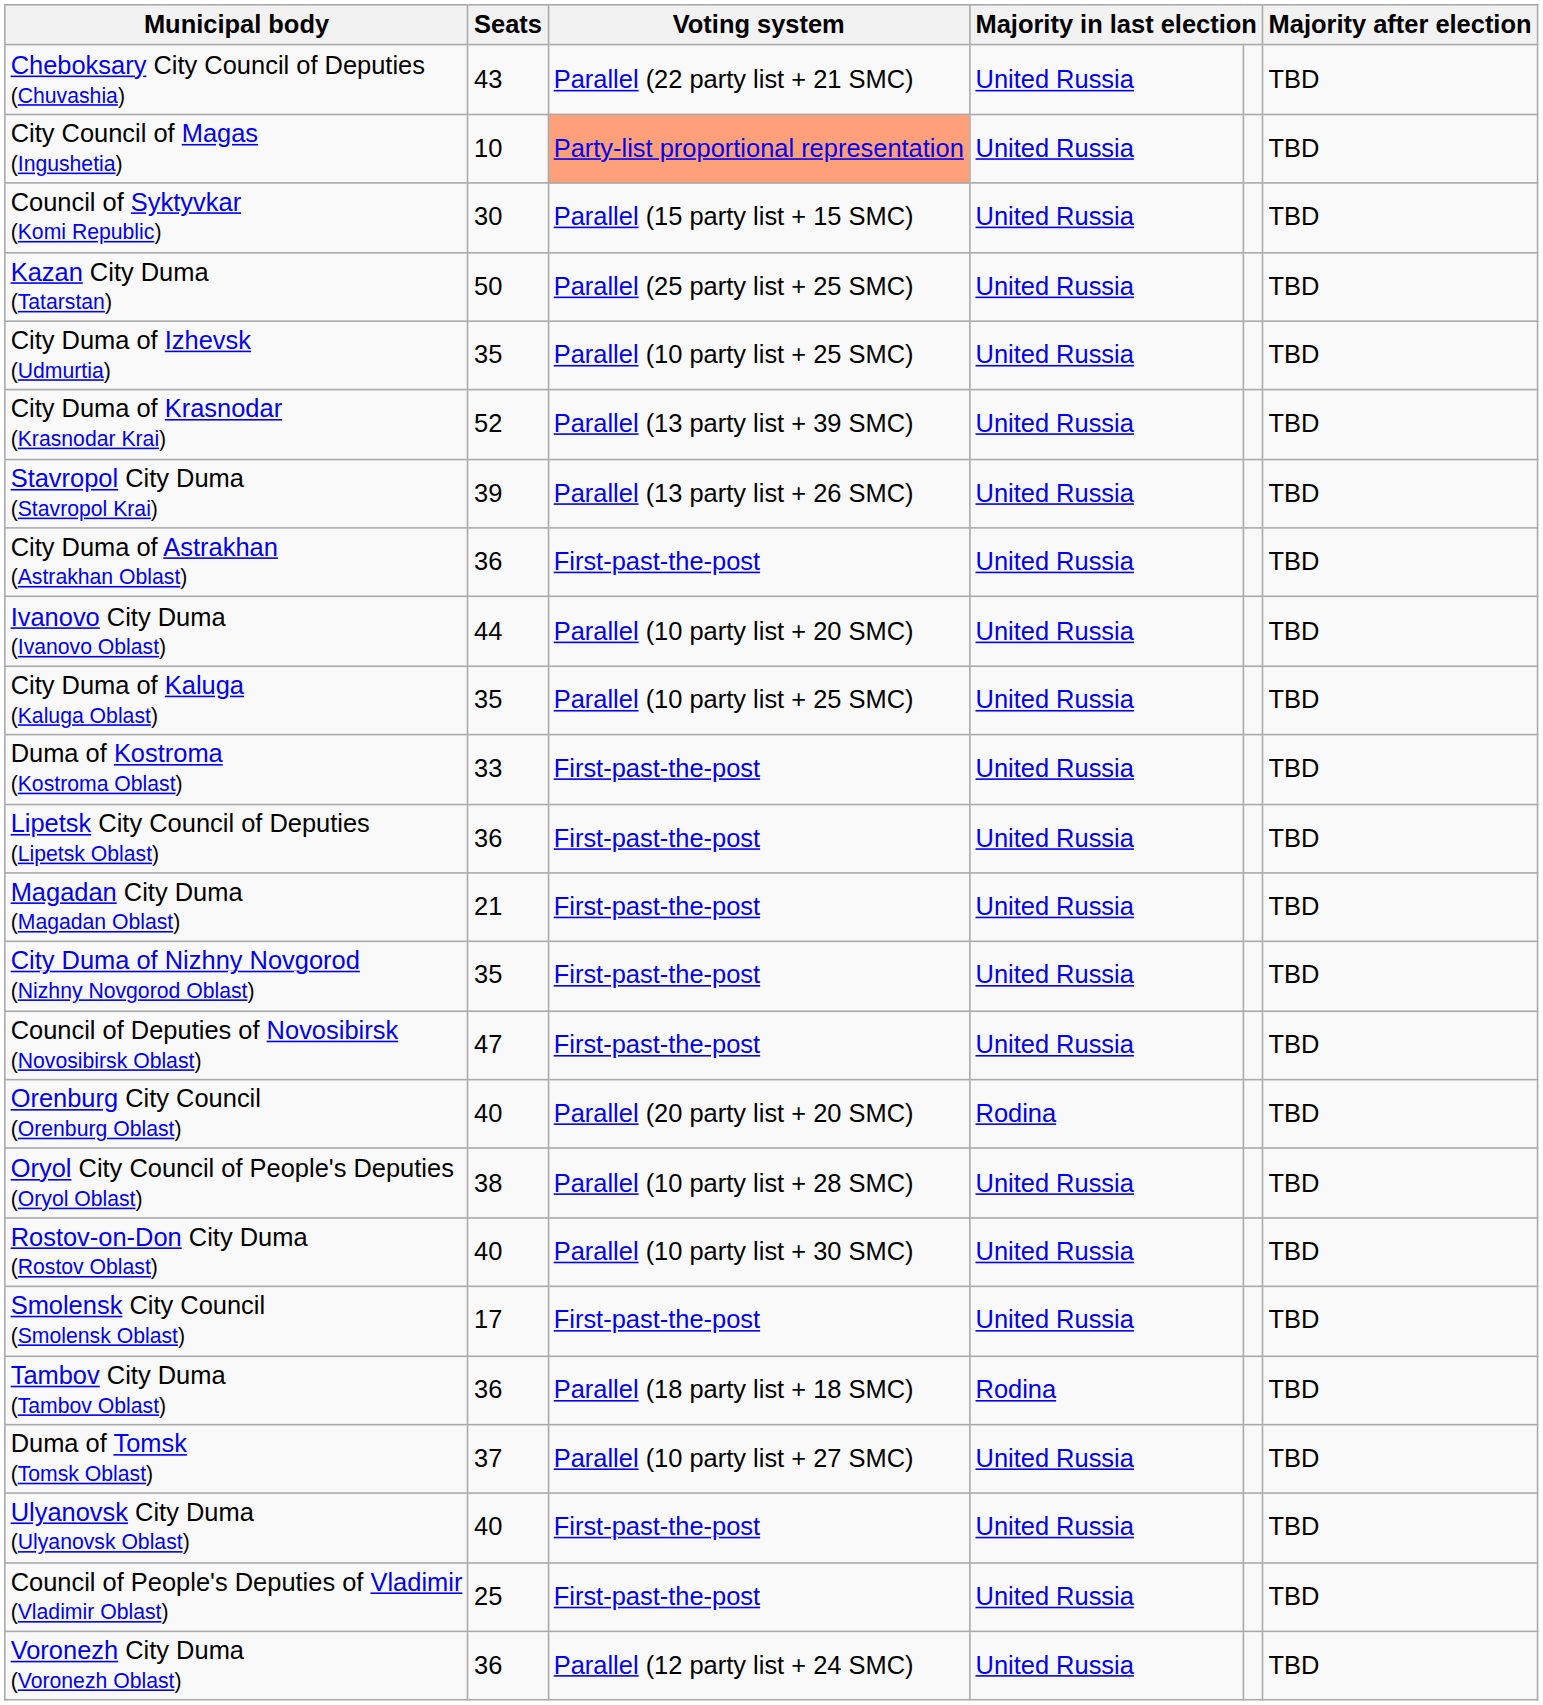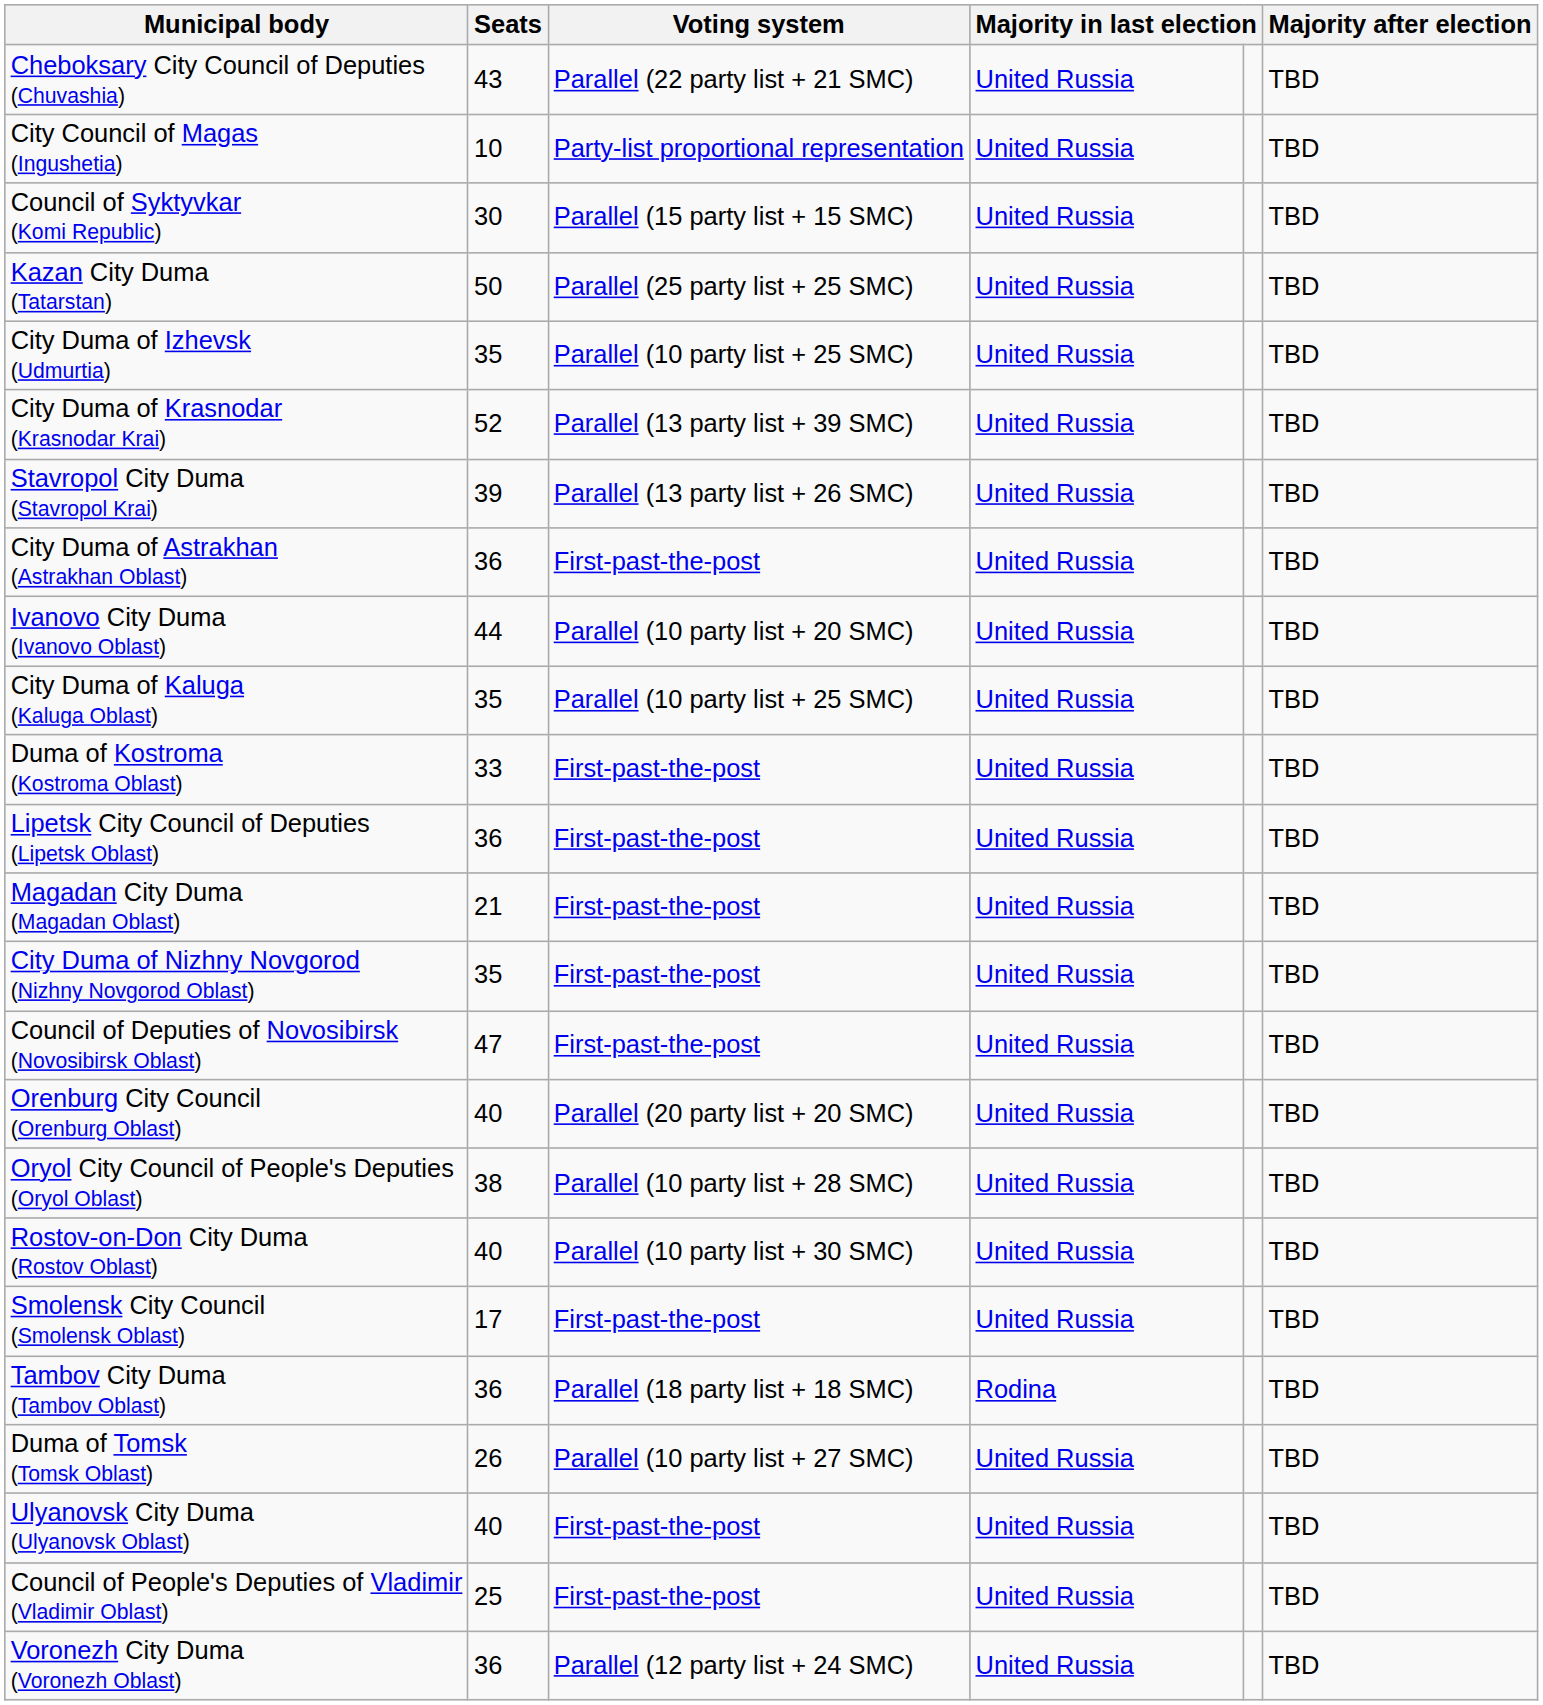 <table class="wikitable">
 <tr>
 <th>Municipal body</th>
 <th>Seats</th>
 <th>Voting system</th>
 <th colspan=2>Majority in last election</th>
 <th colspan=2>Majority after election</th>
 </tr>
 <tr>
 <td><a href='#'>Cheboksary</a> City Council of Deputies<br><small>(<a href='#'>Chuvashia</a>)</small></td>
 <td>43</td>
 <td><a href='#'>Parallel</a> (22 party list + 21 SMC)</td>
 <td><a href='#'>United Russia</a></td>
 <td></td>
 <td colspan=2>TBD</td>
 </tr>
 <tr>
 <td>City Council of <a href='#'>Magas</a><br><small>(<a href='#'>Ingushetia</a>)</small></td>
 <td>10</td>
-<td style="background: lightsalmon;"><a href='#'>Party-list proportional representation</a></td>
+<td><a href='#'>Party-list proportional representation</a></td>
 <td><a href='#'>United Russia</a></td>
 <td></td>
 <td colspan=2>TBD</td>
 </tr>
 <tr>
 <td>Council of <a href='#'>Syktyvkar</a><br><small>(<a href='#'>Komi Republic</a>)</small></td>
 <td>30</td>
 <td><a href='#'>Parallel</a> (15 party list + 15 SMC)</td>
 <td><a href='#'>United Russia</a></td>
 <td></td>
 <td colspan=2>TBD</td>
 </tr>
 <tr>
 <td><a href='#'>Kazan</a> City Duma<br><small>(<a href='#'>Tatarstan</a>)</small></td>
 <td>50</td>
 <td><a href='#'>Parallel</a> (25 party list + 25 SMC)</td>
 <td><a href='#'>United Russia</a></td>
 <td></td>
 <td colspan=2>TBD</td>
 </tr>
 <tr>
 <td>City Duma of <a href='#'>Izhevsk</a><br><small>(<a href='#'>Udmurtia</a>)</small></td>
 <td>35</td>
 <td><a href='#'>Parallel</a> (10 party list + 25 SMC)</td>
 <td><a href='#'>United Russia</a></td>
 <td></td>
 <td colspan=2>TBD</td>
 </tr>
 <tr>
 <td>City Duma of <a href='#'>Krasnodar</a><br><small>(<a href='#'>Krasnodar Krai</a>)</small></td>
 <td>52</td>
 <td><a href='#'>Parallel</a> (13 party list + 39 SMC)</td>
 <td><a href='#'>United Russia</a></td>
 <td></td>
 <td colspan=2>TBD</td>
 </tr>
 <tr>
 <td><a href='#'>Stavropol</a> City Duma<br><small>(<a href='#'>Stavropol Krai</a>)</small></td>
 <td>39</td>
 <td><a href='#'>Parallel</a> (13 party list + 26 SMC)</td>
 <td><a href='#'>United Russia</a></td>
 <td></td>
 <td colspan=2>TBD</td>
 </tr>
 <tr>
 <td>City Duma of <a href='#'>Astrakhan</a><br><small>(<a href='#'>Astrakhan Oblast</a>)</small></td>
 <td>36</td>
 <td><a href='#'>First-past-the-post</a></td>
 <td><a href='#'>United Russia</a></td>
 <td></td>
 <td colspan=2>TBD</td>
 </tr>
 <tr>
 <td><a href='#'>Ivanovo</a> City Duma<br><small>(<a href='#'>Ivanovo Oblast</a>)</small></td>
 <td>44</td>
 <td><a href='#'>Parallel</a> (10 party list + 20 SMC)</td>
 <td><a href='#'>United Russia</a></td>
 <td></td>
 <td colspan=2>TBD</td>
 </tr>
 <tr>
 <td>City Duma of <a href='#'>Kaluga</a><br><small>(<a href='#'>Kaluga Oblast</a>)</small></td>
 <td>35</td>
 <td><a href='#'>Parallel</a> (10 party list + 25 SMC)</td>
 <td><a href='#'>United Russia</a></td>
 <td></td>
 <td colspan=2>TBD</td>
 </tr>
 <tr>
 <td>Duma of <a href='#'>Kostroma</a><br><small>(<a href='#'>Kostroma Oblast</a>)</small></td>
 <td>33</td>
 <td><a href='#'>First-past-the-post</a></td>
 <td><a href='#'>United Russia</a></td>
 <td></td>
 <td colspan=2>TBD</td>
 </tr>
 <tr>
 <td><a href='#'>Lipetsk</a> City Council of Deputies<br><small>(<a href='#'>Lipetsk Oblast</a>)</small></td>
 <td>36</td>
 <td><a href='#'>First-past-the-post</a></td>
 <td><a href='#'>United Russia</a></td>
 <td></td>
 <td colspan=2>TBD</td>
 </tr>
 <tr>
 <td><a href='#'>Magadan</a> City Duma<br><small>(<a href='#'>Magadan Oblast</a>)</small></td>
 <td>21</td>
 <td><a href='#'>First-past-the-post</a></td>
 <td><a href='#'>United Russia</a></td>
 <td></td>
 <td colspan=2>TBD</td>
 </tr>
 <tr>
 <td><a href='#'>City Duma of Nizhny Novgorod</a><br><small>(<a href='#'>Nizhny Novgorod Oblast</a>)</small></td>
 <td>35</td>
 <td><a href='#'>First-past-the-post</a></td>
 <td><a href='#'>United Russia</a></td>
 <td></td>
 <td colspan=2>TBD</td>
 </tr>
 <tr>
 <td>Council of Deputies of <a href='#'>Novosibirsk</a><br><small>(<a href='#'>Novosibirsk Oblast</a>)</small></td>
 <td>47</td>
 <td><a href='#'>First-past-the-post</a></td>
 <td><a href='#'>United Russia</a></td>
 <td></td>
 <td colspan=2>TBD</td>
 </tr>
 <tr>
 <td><a href='#'>Orenburg</a> City Council<br><small>(<a href='#'>Orenburg Oblast</a>)</small></td>
 <td>40</td>
 <td><a href='#'>Parallel</a> (20 party list + 20 SMC)</td>
-<td><a href='#'>Rodina</a></td>
+<td><a href='#'>United Russia</a></td>
 <td></td>
 <td colspan=2>TBD</td>
 </tr>
 <tr>
 <td><a href='#'>Oryol</a> City Council of People's Deputies<br><small>(<a href='#'>Oryol Oblast</a>)</small></td>
 <td>38</td>
 <td><a href='#'>Parallel</a> (10 party list + 28 SMC)</td>
 <td><a href='#'>United Russia</a></td>
 <td></td>
 <td colspan=2>TBD</td>
 </tr>
 <tr>
 <td><a href='#'>Rostov-on-Don</a> City Duma<br><small>(<a href='#'>Rostov Oblast</a>)</small></td>
 <td>40</td>
 <td><a href='#'>Parallel</a> (10 party list + 30 SMC)</td>
 <td><a href='#'>United Russia</a></td>
 <td></td>
 <td colspan=2>TBD</td>
 </tr>
 <tr>
 <td><a href='#'>Smolensk</a> City Council<br><small>(<a href='#'>Smolensk Oblast</a>)</small></td>
 <td>17</td>
 <td><a href='#'>First-past-the-post</a></td>
 <td><a href='#'>United Russia</a></td>
 <td></td>
 <td colspan=2>TBD</td>
 </tr>
 <tr>
 <td><a href='#'>Tambov</a> City Duma<br><small>(<a href='#'>Tambov Oblast</a>)</small></td>
 <td>36</td>
 <td><a href='#'>Parallel</a> (18 party list + 18 SMC)</td>
 <td><a href='#'>Rodina</a></td>
 <td></td>
 <td colspan=2>TBD</td>
 </tr>
 <tr>
 <td>Duma of <a href='#'>Tomsk</a><br><small>(<a href='#'>Tomsk Oblast</a>)</small></td>
-<td>37</td>
+<td>26</td>
 <td><a href='#'>Parallel</a> (10 party list + 27 SMC)</td>
 <td><a href='#'>United Russia</a></td>
 <td></td>
 <td colspan=2>TBD</td>
 </tr>
 <tr>
 <td><a href='#'>Ulyanovsk</a> City Duma<br><small>(<a href='#'>Ulyanovsk Oblast</a>)</small></td>
 <td>40</td>
 <td><a href='#'>First-past-the-post</a></td>
 <td><a href='#'>United Russia</a></td>
 <td></td>
 <td colspan=2>TBD</td>
 </tr>
 <tr>
 <td>Council of People's Deputies of <a href='#'>Vladimir</a><br><small>(<a href='#'>Vladimir Oblast</a>)</small></td>
 <td>25</td>
 <td><a href='#'>First-past-the-post</a></td>
 <td><a href='#'>United Russia</a></td>
 <td></td>
 <td colspan=2>TBD</td>
 </tr>
 <tr>
 <td><a href='#'>Voronezh</a> City Duma<br><small>(<a href='#'>Voronezh Oblast</a>)</small></td>
 <td>36</td>
 <td><a href='#'>Parallel</a> (12 party list + 24 SMC)</td>
 <td><a href='#'>United Russia</a></td>
 <td></td>
 <td colspan=2>TBD</td>
 </tr>
 </table>
